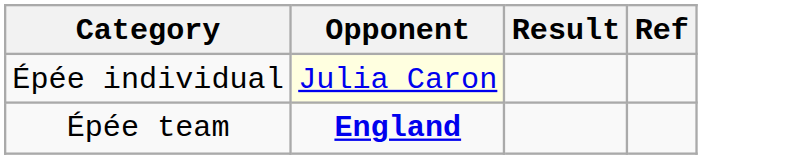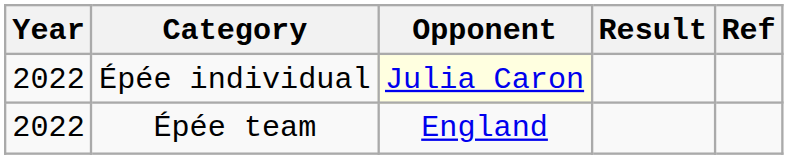 <table class="wikitable" style="text-align:center;">
 <tr>
+<th>Year</th>
 <th>Category</th>
 <th>Opponent</th>
 <th>Result</th>
 <th>Ref</th>
 </tr>
 <tr>
+<td>2022</td>
 <td>Épée individual</td>
 <td style="background: lightyellow;"> <a href='#'>Julia Caron</a></td>
 <td></td>
 <td></td>
 </tr>
 <tr>
+<td>2022</td>
 <td>Épée team</td>
-<td><strong> <a href='#'>England</a></strong></td>
+<td> <a href='#'>England</a></td>
 <td></td>
 <td></td>
 </tr>
 </table>
